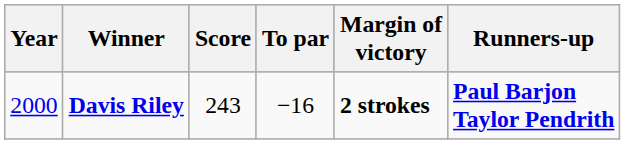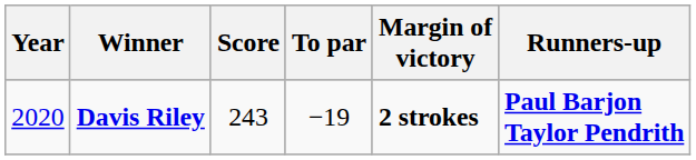 <table class=wikitable style=font-size:95%>
 <tr>
 <th>Year</th>
 <th>Winner</th>
 <th>Score</th>
 <th>To par</th>
 <th>Margin of<br>victory</th>
 <th>Runners-up</th>
 </tr>
 <tr>
-<td><a href='#'>2000</a></td>
+<td><a href='#'>2020</a></td>
 <td> <strong><a href='#'>Davis Riley</a></strong></td>
 <td align=center>243</td>
-<td align=center>−16</td>
+<td align=center>−19</td>
 <td><strong>2 strokes</strong></td>
 <td> <strong><a href='#'>Paul Barjon</a></strong><br> <strong><a href='#'>Taylor Pendrith</a></strong></td>
 </tr>
 </table>
